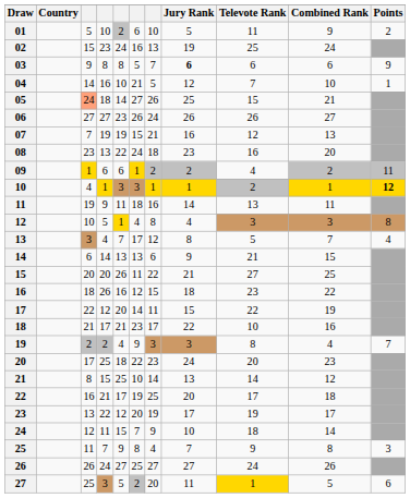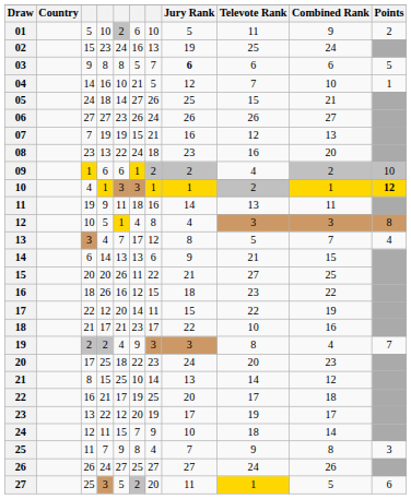 <table class="sortable wikitable collapsible plainrowheaders" style="text-align:center;">
 <tr>
 </tr>
 <tr>
 <th scope="col">Draw</th>
 <th scope="col">Country</th>
 <th scope="col"><small></small></th>
 <th scope="col"><small></small></th>
 <th scope="col"><small></small></th>
 <th scope="col"><small></small></th>
 <th scope="col"><small></small></th>
 <th scope="col">Jury Rank</th>
 <th scope="col">Televote Rank</th>
 <th scope="col">Combined Rank</th>
 <th scope="col">Points</th>
 </tr>
 <tr>
 <th scope="row" style="text-align:center;">01</th>
 <td style="text-align:left;"></td>
 <td>5</td>
 <td>10</td>
 <td style="background:silver;">2</td>
 <td>6</td>
 <td>10</td>
 <td>5</td>
 <td>11</td>
 <td>9</td>
 <td>2</td>
 </tr>
 <tr>
 <th scope="row" style="text-align:center;">02</th>
 <td style="text-align:left;"></td>
 <td>15</td>
 <td>23</td>
 <td>24</td>
 <td>16</td>
 <td>13</td>
 <td>19</td>
 <td>25</td>
 <td>24</td>
 <td style="background:#AAAAAA;"></td>
 </tr>
 <tr>
 <th scope="row" style="text-align:center;">03</th>
 <td style="text-align:left;"></td>
 <td>9</td>
 <td>8</td>
 <td>8</td>
 <td>5</td>
 <td>7</td>
 <td><strong>6</strong></td>
 <td>6</td>
 <td>6</td>
-<td>9</td>
+<td>5</td>
 </tr>
 <tr>
 <th scope="row" style="text-align:center;">04</th>
 <td style="text-align:left;"></td>
 <td>14</td>
 <td>16</td>
 <td>10</td>
 <td>21</td>
 <td>5</td>
 <td>12</td>
 <td>7</td>
 <td>10</td>
 <td>1</td>
 </tr>
 <tr>
 <th scope="row" style="text-align:center;">05</th>
 <td style="text-align:left;"></td>
-<td style="background: lightsalmon;">24</td>
+<td>24</td>
 <td>18</td>
 <td>14</td>
 <td>27</td>
 <td>26</td>
 <td>25</td>
 <td>15</td>
 <td>21</td>
 <td style="background:#AAAAAA;"></td>
 </tr>
 <tr>
 <th scope="row" style="text-align:center;">06</th>
 <td style="text-align:left;"></td>
 <td>27</td>
 <td>27</td>
 <td>23</td>
 <td>26</td>
 <td>24</td>
 <td>26</td>
 <td>26</td>
 <td>27</td>
 <td style="background:#AAAAAA;"></td>
 </tr>
 <tr>
 <th scope="row" style="text-align:center;">07</th>
 <td style="text-align:left;"></td>
 <td>7</td>
 <td>19</td>
 <td>19</td>
 <td>15</td>
 <td>21</td>
 <td>16</td>
 <td>12</td>
 <td>13</td>
 <td style="background:#AAAAAA;"></td>
 </tr>
 <tr>
 <th scope="row" style="text-align:center;">08</th>
 <td style="text-align:left;"></td>
 <td>23</td>
 <td>13</td>
 <td>22</td>
 <td>24</td>
 <td>18</td>
 <td>23</td>
 <td>16</td>
 <td>20</td>
 <td style="background:#AAAAAA;"></td>
 </tr>
 <tr>
 <th scope="row" style="text-align:center;">09</th>
 <td style="text-align:left;"></td>
 <td style="background:gold;">1</td>
 <td>6</td>
 <td>6</td>
 <td style="background:gold;">1</td>
 <td style="background:silver;">2</td>
 <td style="background:silver;">2</td>
 <td>4</td>
 <td style="background:silver;">2</td>
-<td style="background:silver;">11</td>
+<td style="background:silver;">10</td>
 </tr>
 <tr>
 <th scope="row" style="text-align:center;">10</th>
 <td style="text-align:left;"></td>
 <td>4</td>
 <td style="background:gold;">1</td>
 <td style="background:#CC9966;">3</td>
 <td style="background:#CC9966;">3</td>
 <td style="background:gold;">1</td>
 <td style="background:gold;">1</td>
 <td style="background:silver;">2</td>
 <td style="background:gold;">1</td>
 <td style="background:gold;"><strong>12</strong></td>
 </tr>
 <tr>
 <th scope="row" style="text-align:center;">11</th>
 <td style="text-align:left;"></td>
 <td>19</td>
 <td>9</td>
 <td>11</td>
 <td>18</td>
 <td>16</td>
 <td>14</td>
 <td>13</td>
 <td>11</td>
 <td style="background:#AAAAAA;"></td>
 </tr>
 <tr>
 <th scope="row" style="text-align:center;">12</th>
 <td style="text-align:left;"></td>
 <td>10</td>
 <td>5</td>
 <td style="background:gold;">1</td>
 <td>4</td>
 <td>8</td>
 <td>4</td>
 <td style="background:#CC9966;">3</td>
 <td style="background:#CC9966;">3</td>
 <td style="background:#CC9966;">8</td>
 </tr>
 <tr>
 <th scope="row" style="text-align:center;">13</th>
 <td style="text-align:left;"></td>
 <td style="background:#CC9966;">3</td>
 <td>4</td>
 <td>7</td>
 <td>17</td>
 <td>12</td>
 <td>8</td>
 <td>5</td>
 <td>7</td>
 <td>4</td>
 </tr>
 <tr>
 <th scope="row" style="text-align:center;">14</th>
 <td style="text-align:left;"></td>
 <td>6</td>
 <td>14</td>
 <td>13</td>
 <td>13</td>
 <td>6</td>
 <td>9</td>
 <td>21</td>
 <td>15</td>
 <td style="background:#AAAAAA;"></td>
 </tr>
 <tr>
 <th scope="row" style="text-align:center;">15</th>
 <td style="text-align:left;"></td>
 <td>20</td>
 <td>20</td>
 <td>26</td>
 <td>11</td>
 <td>22</td>
 <td>21</td>
 <td>27</td>
 <td>25</td>
 <td style="background:#AAAAAA;"></td>
 </tr>
 <tr>
 <th scope="row" style="text-align:center;">16</th>
 <td style="text-align:left;"></td>
 <td>18</td>
 <td>26</td>
 <td>16</td>
 <td>12</td>
 <td>15</td>
 <td>18</td>
 <td>23</td>
 <td>22</td>
 <td style="background:#AAAAAA;"></td>
 </tr>
 <tr>
 <th scope="row" style="text-align:center;">17</th>
 <td style="text-align:left;"></td>
 <td>22</td>
 <td>12</td>
 <td>20</td>
 <td>14</td>
 <td>11</td>
 <td>15</td>
 <td>22</td>
 <td>19</td>
 <td style="background:#AAAAAA;"></td>
 </tr>
 <tr>
 <th scope="row" style="text-align:center;">18</th>
 <td style="text-align:left;"></td>
 <td>21</td>
 <td>17</td>
 <td>21</td>
 <td>23</td>
 <td>17</td>
 <td>22</td>
 <td>10</td>
 <td>16</td>
 <td style="background:#AAAAAA;"></td>
 </tr>
 <tr>
 <th scope="row" style="text-align:center;">19</th>
 <td style="text-align:left;"></td>
 <td style="background:silver;">2</td>
 <td style="background:silver;">2</td>
 <td>4</td>
 <td>9</td>
 <td style="background:#CC9966;">3</td>
 <td style="background:#CC9966;">3</td>
 <td>8</td>
 <td>4</td>
 <td>7</td>
 </tr>
 <tr>
 <th scope="row" style="text-align:center;">20</th>
 <td style="text-align:left;"></td>
 <td>17</td>
 <td>25</td>
 <td>18</td>
 <td>22</td>
 <td>23</td>
 <td>24</td>
 <td>20</td>
 <td>23</td>
 <td style="background:#AAAAAA;"></td>
 </tr>
 <tr>
 <th scope="row" style="text-align:center;">21</th>
 <td style="text-align:left;"></td>
 <td>8</td>
 <td>15</td>
 <td>25</td>
 <td>10</td>
 <td>14</td>
 <td>13</td>
 <td>14</td>
 <td>12</td>
 <td style="background:#AAAAAA;"></td>
 </tr>
 <tr>
 <th scope="row" style="text-align:center;">22</th>
 <td style="text-align:left;"></td>
 <td>16</td>
 <td>21</td>
 <td>17</td>
 <td>19</td>
 <td>25</td>
 <td>20</td>
 <td>17</td>
 <td>18</td>
 <td style="background:#AAAAAA;"></td>
 </tr>
 <tr>
 <th scope="row" style="text-align:center;">23</th>
 <td style="text-align:left;"></td>
 <td>13</td>
 <td>22</td>
 <td>12</td>
 <td>20</td>
 <td>19</td>
 <td>17</td>
 <td>19</td>
 <td>17</td>
 <td style="background:#AAAAAA;"></td>
 </tr>
 <tr>
 <th scope="row" style="text-align:center;">24</th>
 <td style="text-align:left;"></td>
 <td>12</td>
 <td>11</td>
 <td>15</td>
 <td>7</td>
 <td>9</td>
 <td>10</td>
 <td>18</td>
 <td>14</td>
 <td style="background:#AAAAAA;"></td>
 </tr>
 <tr>
 <th scope="row" style="text-align:center;">25</th>
 <td style="text-align:left;"></td>
 <td>11</td>
 <td>7</td>
 <td>9</td>
 <td>8</td>
 <td>4</td>
 <td>7</td>
 <td>9</td>
 <td>8</td>
 <td>3</td>
 </tr>
 <tr>
 <th scope="row" style="text-align:center;">26</th>
 <td style="text-align:left;"></td>
 <td>26</td>
 <td>24</td>
 <td>27</td>
 <td>25</td>
 <td>27</td>
 <td>27</td>
 <td>24</td>
 <td>26</td>
 <td style="background:#AAAAAA;"></td>
 </tr>
 <tr>
 <th scope="row" style="text-align:center;">27</th>
 <td style="text-align:left;"></td>
 <td>25</td>
 <td style="background:#CC9966;">3</td>
 <td>5</td>
 <td style="background:silver;">2</td>
 <td>20</td>
 <td>11</td>
 <td style="background:gold;">1</td>
 <td>5</td>
 <td>6</td>
 </tr>
 </table>
